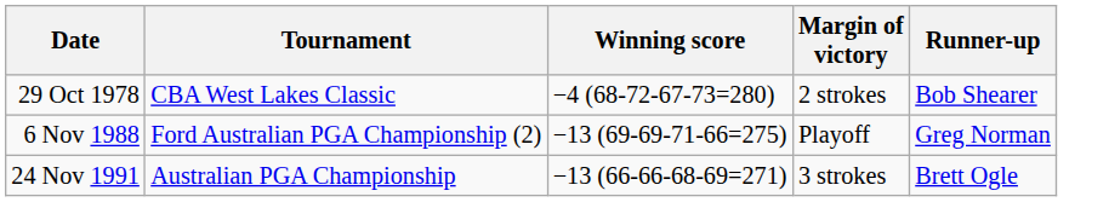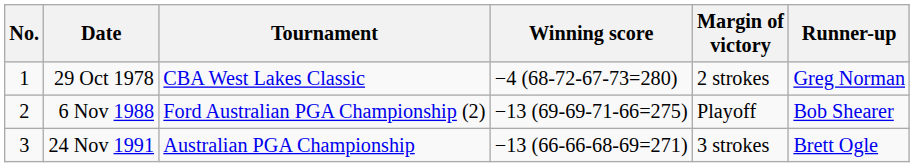 <table class="wikitable" style="font-size:95%;">
 <tr>
+<th>No.</th>
 <th>Date</th>
 <th>Tournament</th>
 <th>Winning score</th>
 <th>Margin of<br>victory</th>
 <th>Runner-up</th>
 </tr>
 <tr>
+<td align=center>1</td>
 <td align=right>29 Oct 1978</td>
 <td><a href='#'>CBA West Lakes Classic</a></td>
 <td>−4 (68-72-67-73=280)</td>
 <td>2 strokes</td>
-<td> <a href='#'>Bob Shearer</a></td>
+<td> <a href='#'>Greg Norman</a></td>
 </tr>
 <tr>
+<td align=center>2</td>
 <td align=right>6 Nov <a href='#'>1988</a></td>
 <td><a href='#'>Ford Australian PGA Championship</a> (2)</td>
 <td>−13 (69-69-71-66=275)</td>
 <td>Playoff</td>
-<td> <a href='#'>Greg Norman</a></td>
+<td> <a href='#'>Bob Shearer</a></td>
 </tr>
 <tr>
+<td align=center>3</td>
 <td align=right>24 Nov <a href='#'>1991</a></td>
 <td><a href='#'>Australian PGA Championship</a><small></small></td>
 <td>−13 (66-66-68-69=271)</td>
 <td>3 strokes</td>
 <td> <a href='#'>Brett Ogle</a></td>
 </tr>
 </table>
